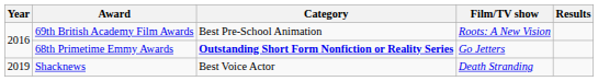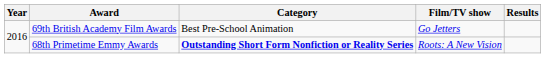 <table class="wikitable">
 <tr>
 <th>Year</th>
 <th>Award</th>
 <th>Category</th>
 <th>Film/TV show</th>
 <th>Results</th>
 </tr>
 <tr>
 <td rowspan="2">2016</td>
 <td><a href='#'>69th British Academy Film Awards</a></td>
 <td>Best Pre-School Animation</td>
-<td><em><a href='#'>Roots: A New Vision</a></em></td>
+<td><em><a href='#'>Go Jetters</a></em></td>
 <td></td>
 </tr>
 <tr>
 <td><a href='#'>68th Primetime Emmy Awards</a></td>
 <td><strong><a href='#'>Outstanding Short Form Nonfiction or Reality Series</a></strong></td>
-<td><em><a href='#'>Go Jetters</a></em></td>
-<td></td>
-</tr>
-<tr>
-<td>2019</td>
-<td><a href='#'>Shacknews</a></td>
-<td>Best Voice Actor</td>
-<td><em><a href='#'>Death Stranding</a></em></td>
+<td><em><a href='#'>Roots: A New Vision</a></em></td>
 <td></td>
 </tr>
 </table>
